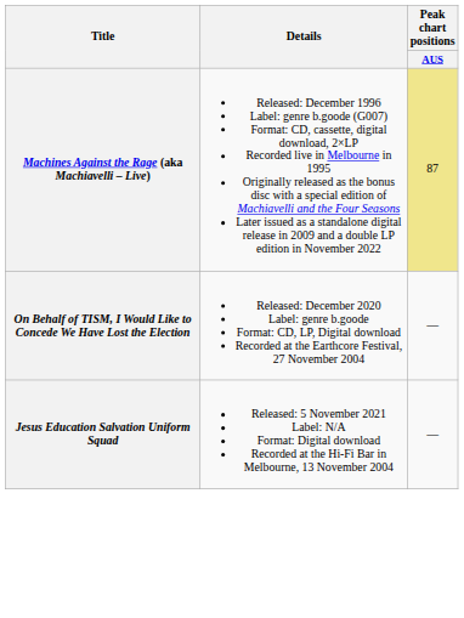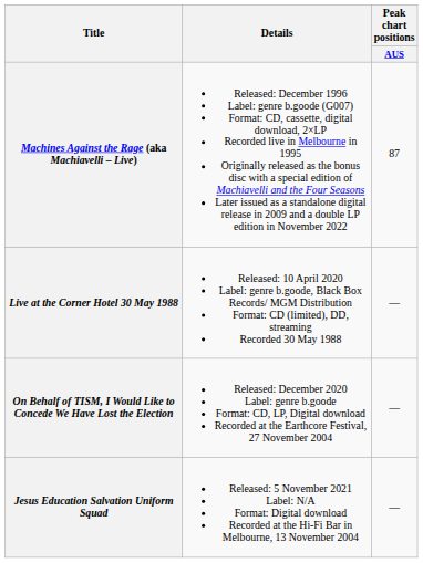 <table class="wikitable plainrowheaders" style="text-align:center;" border="1">
 <tr>
 <th scope="col" rowspan="2" style="width:16em;">Title</th>
 <th scope="col" rowspan="2" style="width:17em;">Details</th>
 <th scope="col" colspan="1">Peak chart positions</th>
 </tr>
 <tr>
 <th scope="col" style="width:3em;font-size:90%;"><a href='#'>AUS</a><br></th>
 </tr>
 <tr>
 <th scope="row"><em><a href='#'>Machines Against the Rage</a></em> (aka <em>Machiavelli – Live</em>)</th>
 <td><br><ul><li>Released: December 1996</li><li>Label: genre b.goode (G007)</li><li>Format: CD, cassette, digital download, 2×LP</li><li>Recorded live in <a href='#'>Melbourne</a> in 1995</li><li>Originally released as the bonus disc with a special edition of <em><a href='#'>Machiavelli and the Four Seasons</a></em></li><li>Later issued as a standalone digital release in 2009 and a double LP edition in November 2022</li></ul></td>
-<td style="background: khaki;">87</td>
+<td>87</td>
+</tr>
+<tr>
+<th scope="row"><em>Live at the Corner Hotel 30 May 1988</em></th>
+<td><br><ul><li>Released: 10 April 2020</li><li>Label: genre b.goode, Black Box Records/ MGM Distribution</li><li>Format: CD (limited), DD, streaming</li><li>Recorded 30 May 1988</li></ul></td>
+<td>—</td>
 </tr>
 <tr>
 <th scope="row"><em>On Behalf of TISM, I Would Like to Concede We Have Lost the Election</em></th>
 <td><br><ul><li>Released: December 2020</li><li>Label: genre b.goode</li><li>Format: CD, LP, Digital download</li><li>Recorded at the Earthcore Festival, 27 November 2004</li></ul></td>
 <td>—</td>
 </tr>
 <tr>
 <th scope="row"><em>Jesus Education Salvation Uniform Squad</em></th>
 <td><br><ul><li>Released: 5 November 2021</li><li>Label: N/A</li><li>Format: Digital download</li><li>Recorded at the Hi-Fi Bar in Melbourne, 13 November 2004</li></ul></td>
 <td>—</td>
 </tr>
 </table>
